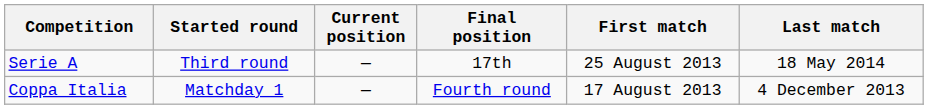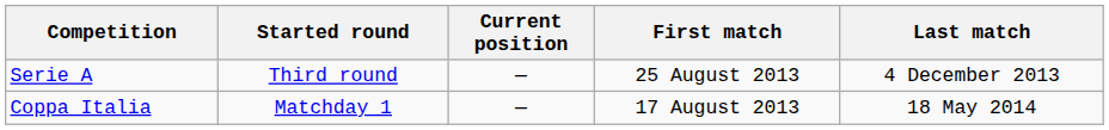 <table class=wikitable style="text-align:center; width:730px">
 <tr>
 <th style=text-align:center; width:150px;>Competition</th>
 <th style=text-align:center; width:100px;>Started round</th>
 <th style=text-align:center; width:100px;>Current <br> position</th>
-<th style=text-align:center; width:100px;>Final <br> position</th>
 <th style=text-align:center; width:150px;>First match</th>
 <th style=text-align:center; width:140px;>Last match</th>
 </tr>
 <tr>
 <td style=text-align:left;><a href='#'>Serie A</a></td>
 <td><a href='#'>Third round</a></td>
 <td>—</td>
-<td>17th</td>
 <td>25 August 2013</td>
-<td>18 May 2014</td>
+<td>4 December 2013</td>
 </tr>
 <tr>
 <td style=text-align:left;><a href='#'>Coppa Italia</a></td>
 <td><a href='#'>Matchday 1</a></td>
 <td>—</td>
-<td><a href='#'>Fourth round</a></td>
 <td>17 August 2013</td>
-<td>4 December 2013</td>
+<td>18 May 2014</td>
 </tr>
 </table>
